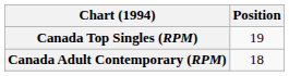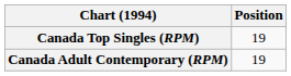 <table class="wikitable plainrowheaders" style="text-align:center">
 <tr>
 <th>Chart (1994)</th>
 <th>Position</th>
 </tr>
 <tr>
 <th scope="row">Canada Top Singles (<em>RPM</em>)</th>
 <td>19</td>
 </tr>
 <tr>
 <th scope="row">Canada Adult Contemporary (<em>RPM</em>)</th>
-<td>18</td>
+<td>19</td>
 </tr>
 </table>
